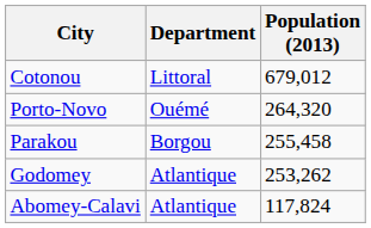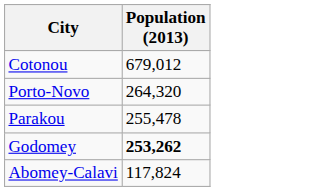 <table class="wikitable sortable sticky-header col3right">
 <tr>
 <th>City</th>
-<th>Department</th>
 <th>Population<br>(2013)</th>
 </tr>
 <tr>
 <td><a href='#'>Cotonou</a></td>
-<td><a href='#'>Littoral</a></td>
 <td>679,012</td>
 </tr>
 <tr>
 <td><a href='#'>Porto-Novo</a></td>
-<td><a href='#'>Ouémé</a></td>
 <td>264,320</td>
 </tr>
 <tr>
 <td><a href='#'>Parakou</a></td>
-<td><a href='#'>Borgou</a></td>
-<td>255,458</td>
+<td>255,478</td>
 </tr>
 <tr>
 <td><a href='#'>Godomey</a></td>
-<td><a href='#'>Atlantique</a></td>
-<td>253,262</td>
+<td><strong>253,262</strong></td>
 </tr>
 <tr>
 <td><a href='#'>Abomey-Calavi</a></td>
-<td><a href='#'>Atlantique</a></td>
 <td>117,824</td>
 </tr>
 </table>
